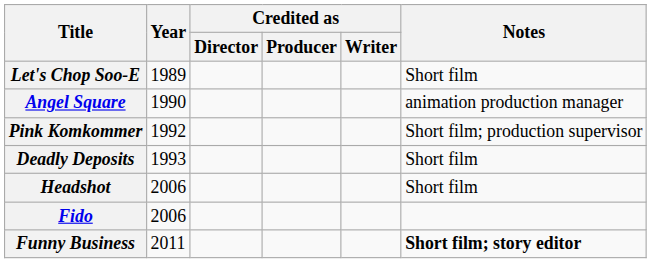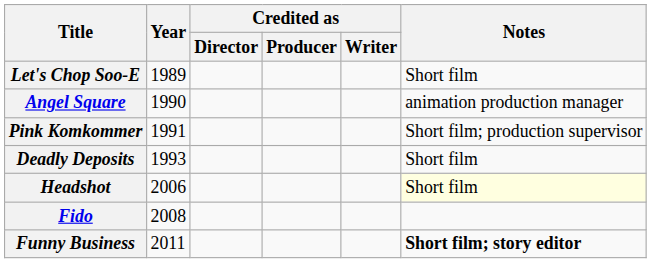 <table class="wikitable plainrowheaders sortable">
 <tr>
 <th rowspan="2" scope="col">Title</th>
 <th rowspan="2" scope="col">Year</th>
 <th colspan="3" scope="col">Credited as</th>
 <th rowspan="2" scope="col" class="unsortable">Notes</th>
 </tr>
 <tr>
 <th>Director</th>
 <th>Producer</th>
 <th>Writer</th>
 </tr>
 <tr>
 <th scope=row><em>Let's Chop Soo-E</em></th>
 <td>1989</td>
 <td></td>
 <td></td>
 <td></td>
 <td>Short film</td>
 </tr>
 <tr>
 <th scope=row><em><a href='#'>Angel Square</a></em></th>
 <td>1990</td>
 <td></td>
 <td></td>
 <td></td>
 <td>animation production manager</td>
 </tr>
 <tr>
 <th scope=row><em>Pink Komkommer</em></th>
-<td>1992</td>
+<td>1991</td>
 <td></td>
 <td></td>
 <td></td>
 <td>Short film; production supervisor</td>
 </tr>
 <tr>
 <th scope=row><em>Deadly Deposits</em></th>
 <td>1993</td>
 <td></td>
 <td></td>
 <td></td>
 <td>Short film</td>
 </tr>
 <tr>
 <th scope=row><em>Headshot</em></th>
 <td>2006</td>
 <td></td>
 <td></td>
 <td></td>
-<td>Short film</td>
+<td style="background: lightyellow;">Short film</td>
 </tr>
 <tr>
 <th scope=row><em><a href='#'>Fido</a></em></th>
-<td>2006</td>
+<td>2008</td>
 <td></td>
 <td></td>
 <td></td>
 <td></td>
 </tr>
 <tr>
 <th scope=row><em>Funny Business</em></th>
 <td>2011</td>
 <td></td>
 <td></td>
 <td></td>
 <td><strong>Short film; story editor</strong></td>
 </tr>
 </table>
